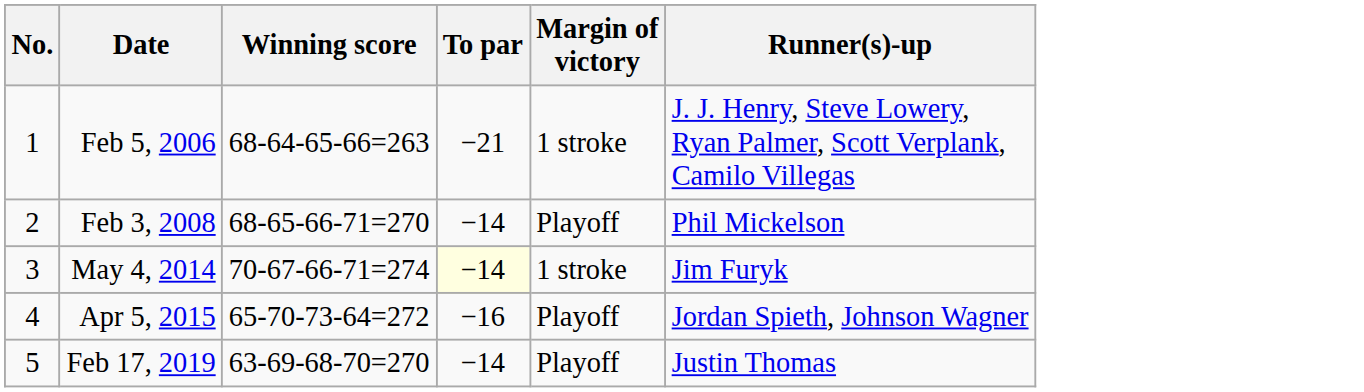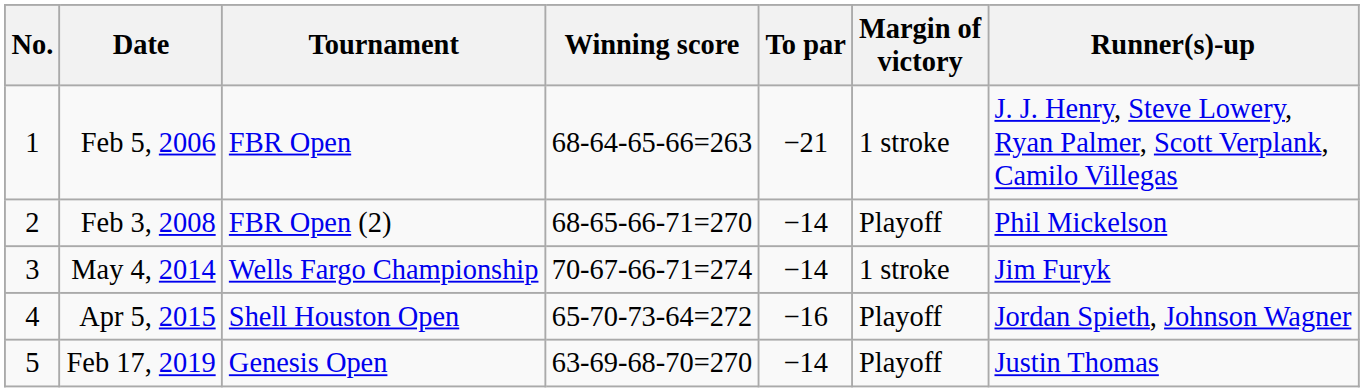 <table class="wikitable" style="font-size:95%;">
 <tr>
 <th>No.</th>
 <th>Date</th>
+<th>Tournament</th>
 <th>Winning score</th>
 <th>To par</th>
 <th>Margin of<br>victory</th>
 <th>Runner(s)-up</th>
 </tr>
 <tr>
 <td align=center>1</td>
 <td align=right>Feb 5, <a href='#'>2006</a></td>
+<td><a href='#'>FBR Open</a></td>
 <td>68-64-65-66=263</td>
 <td align=center>−21</td>
 <td>1 stroke</td>
 <td> <a href='#'>J. J. Henry</a>,  <a href='#'>Steve Lowery</a>,<br> <a href='#'>Ryan Palmer</a>,  <a href='#'>Scott Verplank</a>,<br> <a href='#'>Camilo Villegas</a></td>
 </tr>
 <tr>
 <td align=center>2</td>
 <td align=right>Feb 3, <a href='#'>2008</a></td>
+<td><a href='#'>FBR Open</a> (2)</td>
 <td>68-65-66-71=270</td>
 <td align=center>−14</td>
 <td>Playoff</td>
 <td> <a href='#'>Phil Mickelson</a></td>
 </tr>
 <tr>
 <td align=center>3</td>
 <td align=right>May 4, <a href='#'>2014</a></td>
+<td><a href='#'>Wells Fargo Championship</a></td>
 <td>70-67-66-71=274</td>
-<td align=center style="background: lightyellow;">−14</td>
+<td align=center>−14</td>
 <td>1 stroke</td>
 <td> <a href='#'>Jim Furyk</a></td>
 </tr>
 <tr>
 <td align=center>4</td>
 <td align=right>Apr 5, <a href='#'>2015</a></td>
+<td><a href='#'>Shell Houston Open</a></td>
 <td>65-70-73-64=272</td>
 <td align=center>−16</td>
 <td>Playoff</td>
 <td> <a href='#'>Jordan Spieth</a>,  <a href='#'>Johnson Wagner</a></td>
 </tr>
 <tr>
 <td align=center>5</td>
 <td align=right>Feb 17, <a href='#'>2019</a></td>
+<td><a href='#'>Genesis Open</a></td>
 <td>63-69-68-70=270</td>
 <td align=center>−14</td>
 <td>Playoff</td>
 <td> <a href='#'>Justin Thomas</a></td>
 </tr>
 </table>
